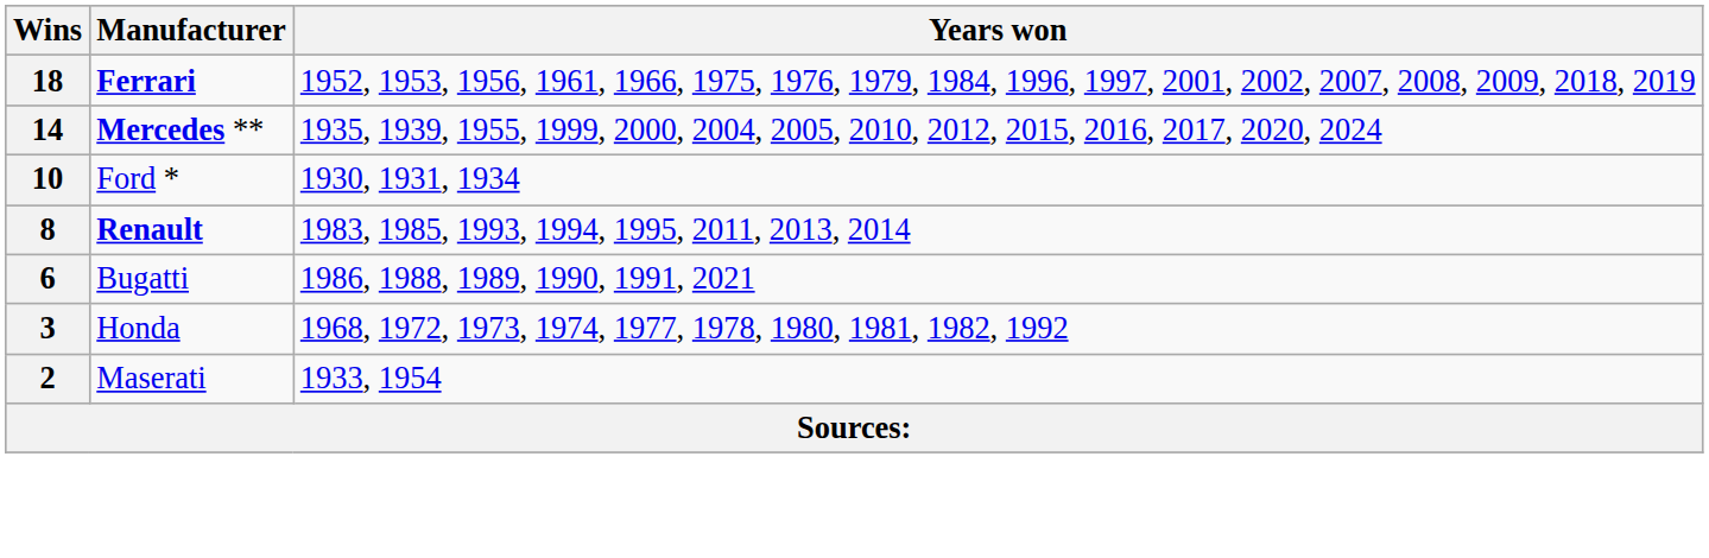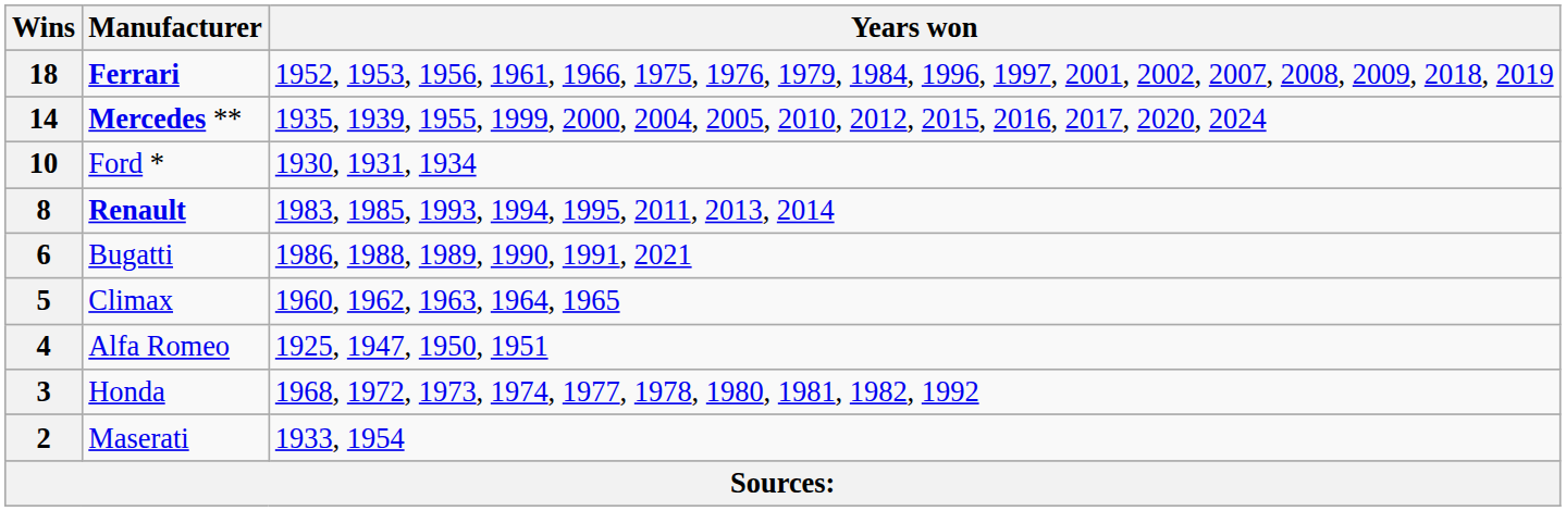 <table class="wikitable">
 <tr>
 <th>Wins</th>
 <th>Manufacturer</th>
 <th>Years won</th>
 </tr>
 <tr>
 <th>18</th>
 <td> <strong><a href='#'>Ferrari</a></strong></td>
 <td><a href='#'>1952</a>, <a href='#'>1953</a>, <a href='#'>1956</a>, <a href='#'>1961</a>, <a href='#'>1966</a>, <a href='#'>1975</a>, <a href='#'>1976</a>, <a href='#'>1979</a>, <a href='#'>1984</a>, <a href='#'>1996</a>, <a href='#'>1997</a>, <a href='#'>2001</a>, <a href='#'>2002</a>, <a href='#'>2007</a>, <a href='#'>2008</a>, <a href='#'>2009</a>, <a href='#'>2018</a>, <a href='#'>2019</a></td>
 </tr>
 <tr>
 <th>14</th>
 <td> <strong><a href='#'>Mercedes</a></strong> **</td>
 <td><span><a href='#'>1935</a>, <a href='#'>1939</a>,</span> <a href='#'>1955</a>, <a href='#'>1999</a>, <a href='#'>2000</a>, <a href='#'>2004</a>, <a href='#'>2005</a>, <a href='#'>2010</a>, <a href='#'>2012</a>, <a href='#'>2015</a>, <a href='#'>2016</a>, <a href='#'>2017</a>, <a href='#'>2020</a>, <a href='#'>2024</a></td>
 </tr>
 <tr>
 <th>10</th>
 <td> <a href='#'>Ford</a> *</td>
 <td><span><a href='#'>1930</a>,</span><span> <a href='#'>1931</a>,</span><span> <a href='#'>1934</a></span></td>
 </tr>
 <tr>
 <th>8</th>
 <td> <a href='#'><strong>Renault</strong></a></td>
 <td><a href='#'>1983</a>, <a href='#'>1985</a>, <a href='#'>1993</a>, <a href='#'>1994</a>, <a href='#'>1995</a>, <a href='#'>2011</a>, <a href='#'>2013</a>, <a href='#'>2014</a></td>
 </tr>
 <tr>
 <th>6</th>
 <td> <a href='#'>Bugatti</a></td>
 <td><a href='#'>1986</a>, <a href='#'>1988</a>, <a href='#'>1989</a>, <a href='#'>1990</a>, <a href='#'>1991</a>, <a href='#'>2021</a></td>
 </tr>
 <tr>
+<th>5</th>
+<td> <a href='#'>Climax</a></td>
+<td><a href='#'>1960</a>, <a href='#'>1962</a>, <a href='#'>1963</a>, <a href='#'>1964</a>, <a href='#'>1965</a></td>
+</tr>
+<tr>
+<th>4</th>
+<td> <a href='#'>Alfa Romeo</a></td>
+<td><span><a href='#'>1925</a>, <a href='#'>1947</a>,</span> <a href='#'>1950</a>, <a href='#'>1951</a></td>
+</tr>
+<tr>
 <th>3</th>
 <td> <a href='#'>Honda</a></td>
 <td><a href='#'>1968</a>, <a href='#'>1972</a>, <a href='#'>1973</a>, <a href='#'>1974</a>, <a href='#'>1977</a>, <a href='#'>1978</a>, <a href='#'>1980</a>, <a href='#'>1981</a>, <a href='#'>1982</a>, <a href='#'>1992</a></td>
 </tr>
 <tr>
 <th>2</th>
 <td> <a href='#'>Maserati</a></td>
 <td><span><a href='#'>1933</a>,</span> <a href='#'>1954</a></td>
 </tr>
 <tr>
 <th colspan=3>Sources:</th>
 </tr>
 </table>
